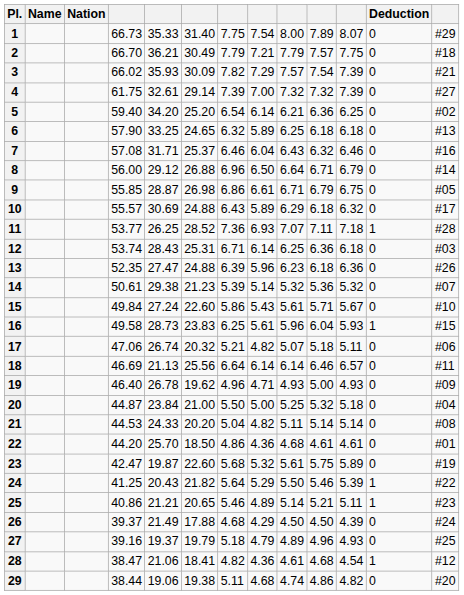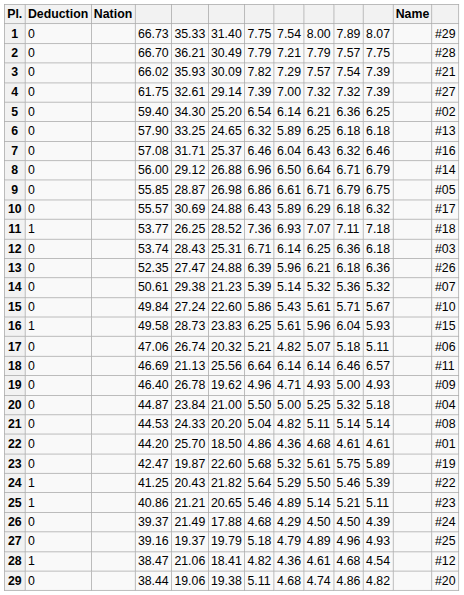 <table class="wikitable sortable">
 <tr>
 <th>Pl.</th>
-<th>Name</th>
+<th>Deduction</th>
 <th>Nation</th>
 <th></th>
 <th></th>
 <th></th>
 <th></th>
 <th></th>
 <th></th>
 <th></th>
 <th></th>
-<th>Deduction</th>
+<th>Name</th>
 <th></th>
 </tr>
 <tr>
 <th>1</th>
-<td></td>
+<td>0</td>
 <td></td>
 <td>66.73</td>
 <td>35.33</td>
 <td>31.40</td>
 <td>7.75</td>
 <td>7.54</td>
 <td>8.00</td>
 <td>7.89</td>
 <td>8.07</td>
-<td>0</td>
+<td></td>
 <td>#29</td>
 </tr>
 <tr>
 <th>2</th>
-<td></td>
+<td>0</td>
 <td></td>
 <td>66.70</td>
 <td>36.21</td>
 <td>30.49</td>
 <td>7.79</td>
 <td>7.21</td>
 <td>7.79</td>
 <td>7.57</td>
 <td>7.75</td>
-<td>0</td>
-<td>#18</td>
+<td></td>
+<td>#28</td>
 </tr>
 <tr>
 <th>3</th>
-<td></td>
+<td>0</td>
 <td></td>
 <td>66.02</td>
 <td>35.93</td>
 <td>30.09</td>
 <td>7.82</td>
 <td>7.29</td>
 <td>7.57</td>
 <td>7.54</td>
 <td>7.39</td>
-<td>0</td>
+<td></td>
 <td>#21</td>
 </tr>
 <tr>
 <th>4</th>
-<td></td>
+<td>0</td>
 <td></td>
 <td>61.75</td>
 <td>32.61</td>
 <td>29.14</td>
 <td>7.39</td>
 <td>7.00</td>
 <td>7.32</td>
 <td>7.32</td>
 <td>7.39</td>
-<td>0</td>
+<td></td>
 <td>#27</td>
 </tr>
 <tr>
 <th>5</th>
-<td></td>
+<td>0</td>
 <td></td>
 <td>59.40</td>
-<td>34.20</td>
+<td>34.30</td>
 <td>25.20</td>
 <td>6.54</td>
 <td>6.14</td>
 <td>6.21</td>
 <td>6.36</td>
 <td>6.25</td>
-<td>0</td>
+<td></td>
 <td>#02</td>
 </tr>
 <tr>
 <th>6</th>
-<td></td>
+<td>0</td>
 <td></td>
 <td>57.90</td>
 <td>33.25</td>
 <td>24.65</td>
 <td>6.32</td>
 <td>5.89</td>
 <td>6.25</td>
 <td>6.18</td>
 <td>6.18</td>
-<td>0</td>
+<td></td>
 <td>#13</td>
 </tr>
 <tr>
 <th>7</th>
-<td></td>
+<td>0</td>
 <td></td>
 <td>57.08</td>
 <td>31.71</td>
 <td>25.37</td>
 <td>6.46</td>
 <td>6.04</td>
 <td>6.43</td>
 <td>6.32</td>
 <td>6.46</td>
-<td>0</td>
+<td></td>
 <td>#16</td>
 </tr>
 <tr>
 <th>8</th>
-<td></td>
+<td>0</td>
 <td></td>
 <td>56.00</td>
 <td>29.12</td>
 <td>26.88</td>
 <td>6.96</td>
 <td>6.50</td>
 <td>6.64</td>
 <td>6.71</td>
 <td>6.79</td>
-<td>0</td>
+<td></td>
 <td>#14</td>
 </tr>
 <tr>
 <th>9</th>
-<td></td>
+<td>0</td>
 <td></td>
 <td>55.85</td>
 <td>28.87</td>
 <td>26.98</td>
 <td>6.86</td>
 <td>6.61</td>
 <td>6.71</td>
 <td>6.79</td>
 <td>6.75</td>
-<td>0</td>
+<td></td>
 <td>#05</td>
 </tr>
 <tr>
 <th>10</th>
-<td></td>
+<td>0</td>
 <td></td>
 <td>55.57</td>
 <td>30.69</td>
 <td>24.88</td>
 <td>6.43</td>
 <td>5.89</td>
 <td>6.29</td>
 <td>6.18</td>
 <td>6.32</td>
-<td>0</td>
+<td></td>
 <td>#17</td>
 </tr>
 <tr>
 <th>11</th>
-<td></td>
+<td>1</td>
 <td></td>
 <td>53.77</td>
 <td>26.25</td>
 <td>28.52</td>
 <td>7.36</td>
 <td>6.93</td>
 <td>7.07</td>
 <td>7.11</td>
 <td>7.18</td>
-<td>1</td>
-<td>#28</td>
+<td></td>
+<td>#18</td>
 </tr>
 <tr>
 <th>12</th>
-<td></td>
+<td>0</td>
 <td></td>
 <td>53.74</td>
 <td>28.43</td>
 <td>25.31</td>
 <td>6.71</td>
 <td>6.14</td>
 <td>6.25</td>
 <td>6.36</td>
 <td>6.18</td>
-<td>0</td>
+<td></td>
 <td>#03</td>
 </tr>
 <tr>
 <th>13</th>
-<td></td>
+<td>0</td>
 <td></td>
 <td>52.35</td>
 <td>27.47</td>
 <td>24.88</td>
 <td>6.39</td>
 <td>5.96</td>
-<td>6.23</td>
+<td>6.21</td>
 <td>6.18</td>
 <td>6.36</td>
-<td>0</td>
+<td></td>
 <td>#26</td>
 </tr>
 <tr>
 <th>14</th>
-<td></td>
+<td>0</td>
 <td></td>
 <td>50.61</td>
 <td>29.38</td>
 <td>21.23</td>
 <td>5.39</td>
 <td>5.14</td>
 <td>5.32</td>
 <td>5.36</td>
 <td>5.32</td>
-<td>0</td>
+<td></td>
 <td>#07</td>
 </tr>
 <tr>
 <th>15</th>
-<td></td>
+<td>0</td>
 <td></td>
 <td>49.84</td>
 <td>27.24</td>
 <td>22.60</td>
 <td>5.86</td>
 <td>5.43</td>
 <td>5.61</td>
 <td>5.71</td>
 <td>5.67</td>
-<td>0</td>
+<td></td>
 <td>#10</td>
 </tr>
 <tr>
 <th>16</th>
-<td></td>
+<td>1</td>
 <td></td>
 <td>49.58</td>
 <td>28.73</td>
 <td>23.83</td>
 <td>6.25</td>
 <td>5.61</td>
 <td>5.96</td>
 <td>6.04</td>
 <td>5.93</td>
-<td>1</td>
+<td></td>
 <td>#15</td>
 </tr>
 <tr>
 <th>17</th>
-<td></td>
+<td>0</td>
 <td></td>
 <td>47.06</td>
 <td>26.74</td>
 <td>20.32</td>
 <td>5.21</td>
 <td>4.82</td>
 <td>5.07</td>
 <td>5.18</td>
 <td>5.11</td>
-<td>0</td>
+<td></td>
 <td>#06</td>
 </tr>
 <tr>
 <th>18</th>
-<td></td>
+<td>0</td>
 <td></td>
 <td>46.69</td>
 <td>21.13</td>
 <td>25.56</td>
 <td>6.64</td>
 <td>6.14</td>
 <td>6.14</td>
 <td>6.46</td>
 <td>6.57</td>
-<td>0</td>
+<td></td>
 <td>#11</td>
 </tr>
 <tr>
 <th>19</th>
-<td></td>
+<td>0</td>
 <td></td>
 <td>46.40</td>
 <td>26.78</td>
 <td>19.62</td>
 <td>4.96</td>
 <td>4.71</td>
 <td>4.93</td>
 <td>5.00</td>
 <td>4.93</td>
-<td>0</td>
+<td></td>
 <td>#09</td>
 </tr>
 <tr>
 <th>20</th>
-<td></td>
+<td>0</td>
 <td></td>
 <td>44.87</td>
 <td>23.84</td>
 <td>21.00</td>
 <td>5.50</td>
 <td>5.00</td>
 <td>5.25</td>
 <td>5.32</td>
 <td>5.18</td>
-<td>0</td>
+<td></td>
 <td>#04</td>
 </tr>
 <tr>
 <th>21</th>
-<td></td>
+<td>0</td>
 <td></td>
 <td>44.53</td>
 <td>24.33</td>
 <td>20.20</td>
 <td>5.04</td>
 <td>4.82</td>
 <td>5.11</td>
 <td>5.14</td>
 <td>5.14</td>
-<td>0</td>
+<td></td>
 <td>#08</td>
 </tr>
 <tr>
 <th>22</th>
-<td></td>
+<td>0</td>
 <td></td>
 <td>44.20</td>
 <td>25.70</td>
 <td>18.50</td>
 <td>4.86</td>
 <td>4.36</td>
 <td>4.68</td>
 <td>4.61</td>
 <td>4.61</td>
-<td>0</td>
+<td></td>
 <td>#01</td>
 </tr>
 <tr>
 <th>23</th>
-<td></td>
+<td>0</td>
 <td></td>
 <td>42.47</td>
 <td>19.87</td>
 <td>22.60</td>
 <td>5.68</td>
 <td>5.32</td>
 <td>5.61</td>
 <td>5.75</td>
 <td>5.89</td>
-<td>0</td>
+<td></td>
 <td>#19</td>
 </tr>
 <tr>
 <th>24</th>
-<td></td>
+<td>1</td>
 <td></td>
 <td>41.25</td>
 <td>20.43</td>
 <td>21.82</td>
 <td>5.64</td>
 <td>5.29</td>
 <td>5.50</td>
 <td>5.46</td>
 <td>5.39</td>
-<td>1</td>
+<td></td>
 <td>#22</td>
 </tr>
 <tr>
 <th>25</th>
-<td></td>
+<td>1</td>
 <td></td>
 <td>40.86</td>
 <td>21.21</td>
 <td>20.65</td>
 <td>5.46</td>
 <td>4.89</td>
 <td>5.14</td>
 <td>5.21</td>
 <td>5.11</td>
-<td>1</td>
+<td></td>
 <td>#23</td>
 </tr>
 <tr>
 <th>26</th>
-<td></td>
+<td>0</td>
 <td></td>
 <td>39.37</td>
 <td>21.49</td>
 <td>17.88</td>
 <td>4.68</td>
 <td>4.29</td>
 <td>4.50</td>
 <td>4.50</td>
 <td>4.39</td>
-<td>0</td>
+<td></td>
 <td>#24</td>
 </tr>
 <tr>
 <th>27</th>
-<td></td>
+<td>0</td>
 <td></td>
 <td>39.16</td>
 <td>19.37</td>
 <td>19.79</td>
 <td>5.18</td>
 <td>4.79</td>
 <td>4.89</td>
 <td>4.96</td>
 <td>4.93</td>
-<td>0</td>
+<td></td>
 <td>#25</td>
 </tr>
 <tr>
 <th>28</th>
-<td></td>
+<td>1</td>
 <td></td>
 <td>38.47</td>
 <td>21.06</td>
 <td>18.41</td>
 <td>4.82</td>
 <td>4.36</td>
 <td>4.61</td>
 <td>4.68</td>
 <td>4.54</td>
-<td>1</td>
+<td></td>
 <td>#12</td>
 </tr>
 <tr>
 <th>29</th>
-<td></td>
+<td>0</td>
 <td></td>
 <td>38.44</td>
 <td>19.06</td>
 <td>19.38</td>
 <td>5.11</td>
 <td>4.68</td>
 <td>4.74</td>
 <td>4.86</td>
 <td>4.82</td>
-<td>0</td>
+<td></td>
 <td>#20</td>
 </tr>
 </table>
